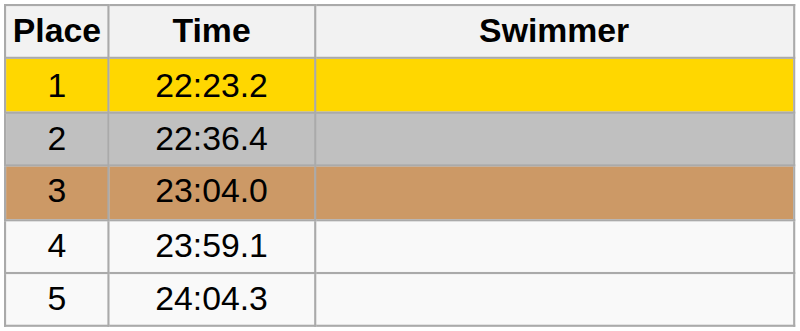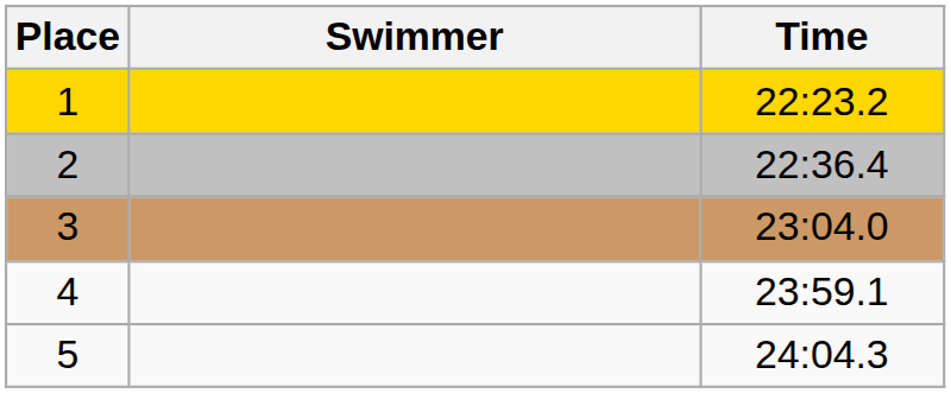 <table class=wikitable style="text-align:center">
 <tr>
 <th>Place</th>
+<th width=220>Swimmer</th>
 <th width=90>Time</th>
-<th width=220>Swimmer</th>
 </tr>
 <tr bgcolor=gold>
 <td>1</td>
+<td align=left></td>
 <td>22:23.2</td>
-<td align=left></td>
 </tr>
 <tr bgcolor=silver>
 <td>2</td>
+<td align=left></td>
 <td>22:36.4</td>
-<td align=left></td>
 </tr>
 <tr bgcolor=cc9966>
 <td>3</td>
+<td align=left></td>
 <td>23:04.0</td>
-<td align=left></td>
 </tr>
 <tr>
 <td>4</td>
+<td align=left></td>
 <td>23:59.1</td>
-<td align=left></td>
 </tr>
 <tr>
 <td>5</td>
+<td align=left></td>
 <td>24:04.3</td>
-<td align=left></td>
 </tr>
 </table>
